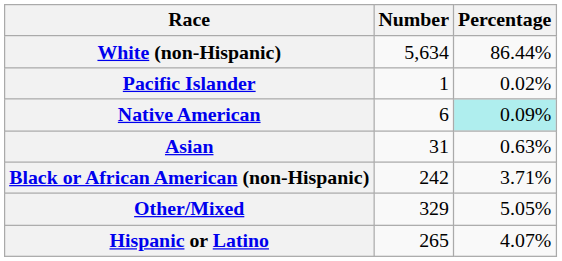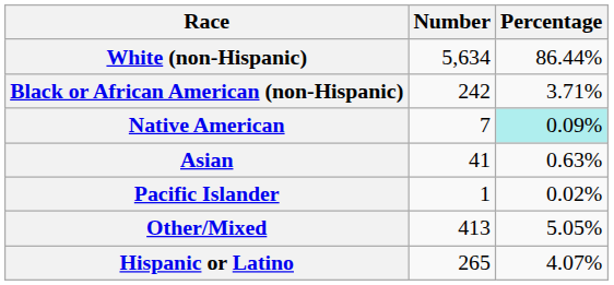 <table class="wikitable" style="text-align:right">
 <tr>
 <th scope="col">Race</th>
 <th scope="col">Number</th>
 <th scope="col">Percentage</th>
 </tr>
 <tr>
 <th scope="row"><a href='#'>White</a> (non-Hispanic)</th>
 <td>5,634</td>
 <td>86.44%</td>
 </tr>
 <tr>
+<th scope="row"><a href='#'>Black or African American</a> (non-Hispanic)</th>
+<td>242</td>
+<td>3.71%</td>
+</tr>
+<tr>
+<th scope="row"><a href='#'>Native American</a></th>
+<td>7</td>
+<td style="background: paleturquoise;">0.09%</td>
+</tr>
+<tr>
+<th scope="row"><a href='#'>Asian</a></th>
+<td>41</td>
+<td>0.63%</td>
+</tr>
+<tr>
 <th scope="row"><a href='#'>Pacific Islander</a></th>
 <td>1</td>
 <td>0.02%</td>
 </tr>
 <tr>
-<th scope="row"><a href='#'>Native American</a></th>
-<td>6</td>
-<td style="background: paleturquoise;">0.09%</td>
-</tr>
-<tr>
-<th scope="row"><a href='#'>Asian</a></th>
-<td>31</td>
-<td>0.63%</td>
-</tr>
-<tr>
-<th scope="row"><a href='#'>Black or African American</a> (non-Hispanic)</th>
-<td>242</td>
-<td>3.71%</td>
-</tr>
-<tr>
 <th scope="row"><a href='#'>Other/Mixed</a></th>
-<td>329</td>
+<td>413</td>
 <td>5.05%</td>
 </tr>
 <tr>
 <th scope="row"><a href='#'>Hispanic</a> or <a href='#'>Latino</a></th>
 <td>265</td>
 <td>4.07%</td>
 </tr>
 </table>
